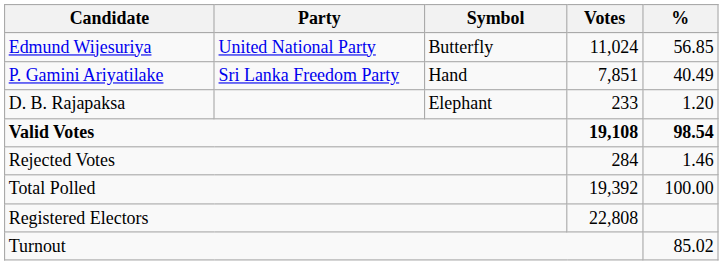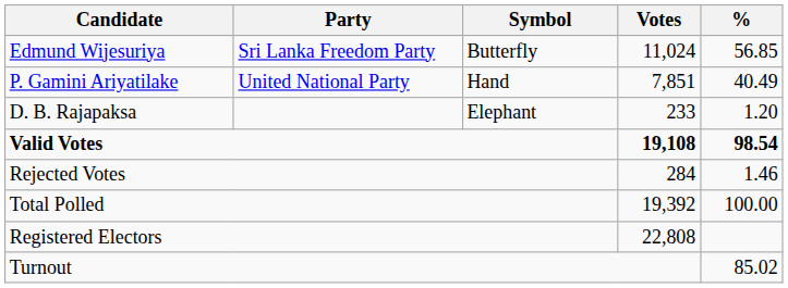 <table class="wikitable" border="1" style="text-align:right;">
 <tr>
 <th align=left width="180">Candidate</th>
 <th align=left width="180">Party</th>
 <th align=left width="120">Symbol</th>
 <th align=left width="60">Votes</th>
 <th align=left width="60">%</th>
 </tr>
 <tr>
 <td align=left><a href='#'>Edmund Wijesuriya</a></td>
-<td align=left><a href='#'>United National Party</a></td>
+<td align=left><a href='#'>Sri Lanka Freedom Party</a></td>
 <td align=left>Butterfly</td>
 <td align=right>11,024</td>
 <td align=right>56.85</td>
 </tr>
 <tr>
 <td align=left><a href='#'>P. Gamini Ariyatilake</a></td>
-<td align=left><a href='#'>Sri Lanka Freedom Party</a></td>
+<td align=left><a href='#'>United National Party</a></td>
 <td align=left>Hand</td>
 <td align=right>7,851</td>
 <td align=right>40.49</td>
 </tr>
 <tr>
 <td align=left>D. B. Rajapaksa</td>
 <td align=left></td>
 <td align=left>Elephant</td>
 <td align=right>233</td>
 <td align=right>1.20</td>
 </tr>
 <tr>
 <td align=left colspan=3><strong>Valid Votes</strong></td>
 <td align=right><strong>19,108</strong></td>
 <td align=right><strong>98.54</strong></td>
 </tr>
 <tr>
 <td align=left colspan=3>Rejected Votes</td>
 <td align=right>284</td>
 <td align=right>1.46</td>
 </tr>
 <tr>
 <td align=left colspan=3>Total Polled</td>
 <td align=right>19,392</td>
 <td align=right>100.00</td>
 </tr>
 <tr>
 <td align=left colspan=3>Registered Electors</td>
 <td align=right>22,808</td>
 <td align=right></td>
 </tr>
 <tr>
 <td align=left colspan=4>Turnout</td>
 <td align=right>85.02</td>
 </tr>
 </table>
